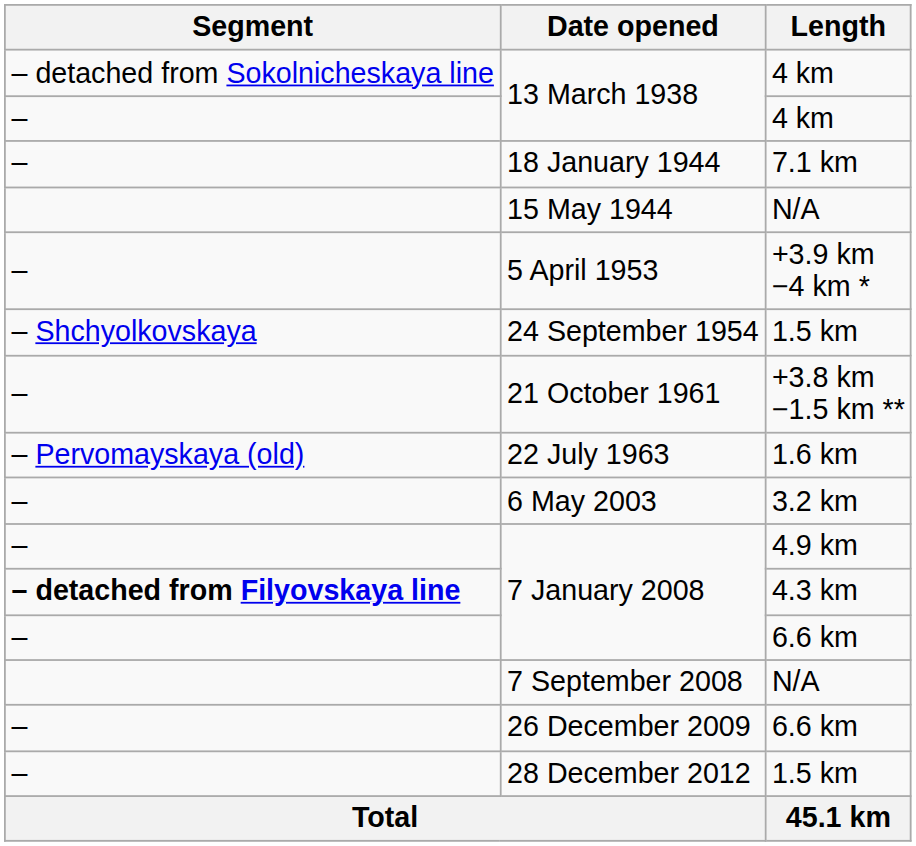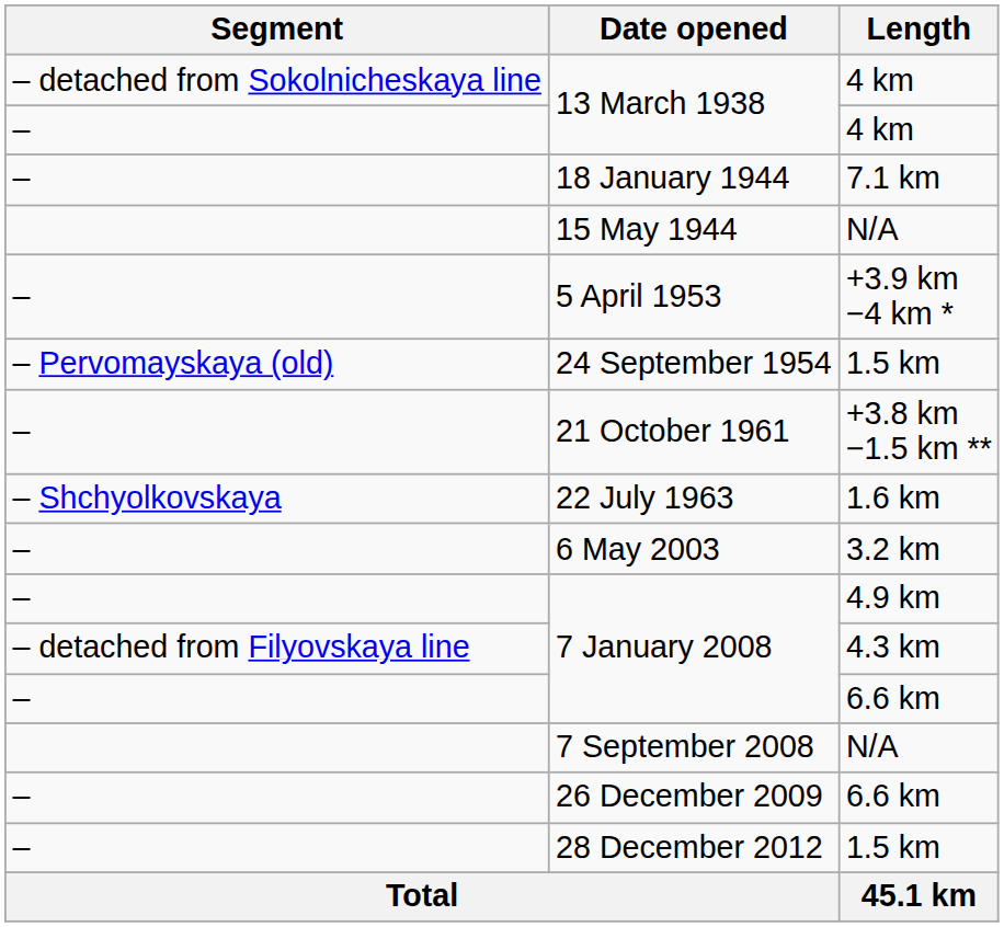 <table class="wikitable" style="border-collapse: collapse; text-align: left;">
 <tr>
 <th>Segment</th>
 <th>Date opened</th>
 <th>Length</th>
 </tr>
 <tr>
 <td style="text-align: left;"> –  detached from <a href='#'>Sokolnicheskaya line</a></td>
 <td rowspan="2">13 March 1938</td>
 <td>4 km</td>
 </tr>
 <tr>
 <td style="text-align: left;"> – </td>
 <td>4 km</td>
 </tr>
 <tr>
 <td style="text-align: left;"> – </td>
 <td>18 January 1944</td>
 <td>7.1 km</td>
 </tr>
 <tr>
 <td style="text-align: left;"></td>
 <td>15 May 1944</td>
 <td>N/A</td>
 </tr>
 <tr>
 <td style="text-align: left;"> – </td>
 <td>5 April 1953</td>
 <td>+3.9 km<br>−4 km *</td>
 </tr>
 <tr>
-<td style="text-align: left;"> – <a href='#'>Shchyolkovskaya</a></td>
+<td style="text-align: left;"> – <a href='#'>Pervomayskaya (old)</a></td>
 <td>24 September 1954</td>
 <td>1.5 km</td>
 </tr>
 <tr>
 <td style="text-align: left;"> – </td>
 <td>21 October 1961</td>
 <td>+3.8 km<br>−1.5 km **</td>
 </tr>
 <tr>
-<td style="text-align: left;"> – <a href='#'>Pervomayskaya (old)</a></td>
+<td style="text-align: left;"> – <a href='#'>Shchyolkovskaya</a></td>
 <td>22 July 1963</td>
 <td>1.6 km</td>
 </tr>
 <tr>
 <td style="text-align: left;"> – </td>
 <td>6 May 2003</td>
 <td>3.2 km</td>
 </tr>
 <tr>
 <td style="text-align: left;"> – </td>
 <td rowspan="3">7 January 2008</td>
 <td>4.9 km</td>
 </tr>
 <tr>
-<td style="text-align: left;"><strong> –  detached from <a href='#'>Filyovskaya line</a></strong></td>
+<td style="text-align: left;"> –  detached from <a href='#'>Filyovskaya line</a></td>
 <td>4.3 km</td>
 </tr>
 <tr>
 <td style="text-align: left;"> – </td>
 <td>6.6 km</td>
 </tr>
 <tr>
 <td style="text-align: left;"></td>
 <td>7 September 2008</td>
 <td>N/A</td>
 </tr>
 <tr>
 <td style="text-align: left;"> – </td>
 <td>26 December 2009</td>
 <td>6.6 km</td>
 </tr>
 <tr>
 <td style="text-align: left;"> – </td>
 <td>28 December 2012</td>
 <td>1.5 km</td>
 </tr>
 <tr>
 <th colspan="2">Total</th>
 <th>45.1 km</th>
 </tr>
 </table>
